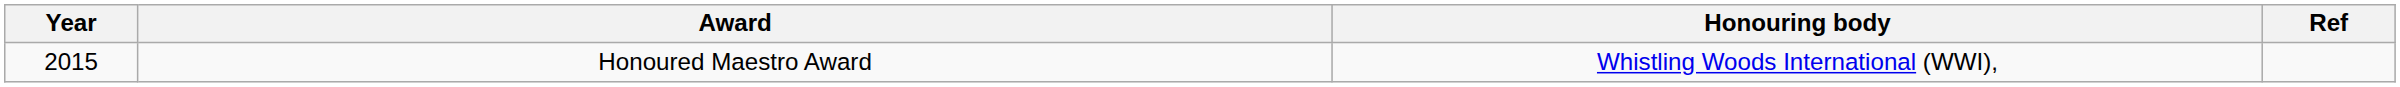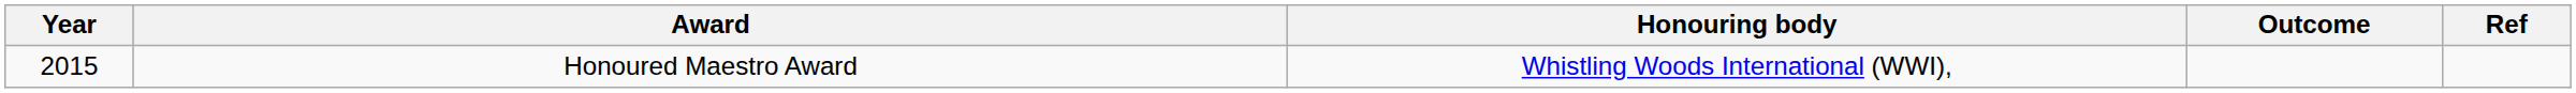 <table class="wikitable" style="width:100%;">
 <tr>
 <th width=5%>Year</th>
 <th style="width:45%;">Award</th>
 <th style="width:35%;">Honouring body</th>
+<th style="width:10%;">Outcome</th>
 <th style="width:5%;">Ref</th>
 </tr>
 <tr>
 <td style="text-align:center;">2015</td>
 <td style="text-align:center;">Honoured Maestro Award</td>
 <td style="text-align:center;"><a href='#'>Whistling Woods International</a> (WWI),</td>
 <td></td>
+<td></td>
 </tr>
 </table>
